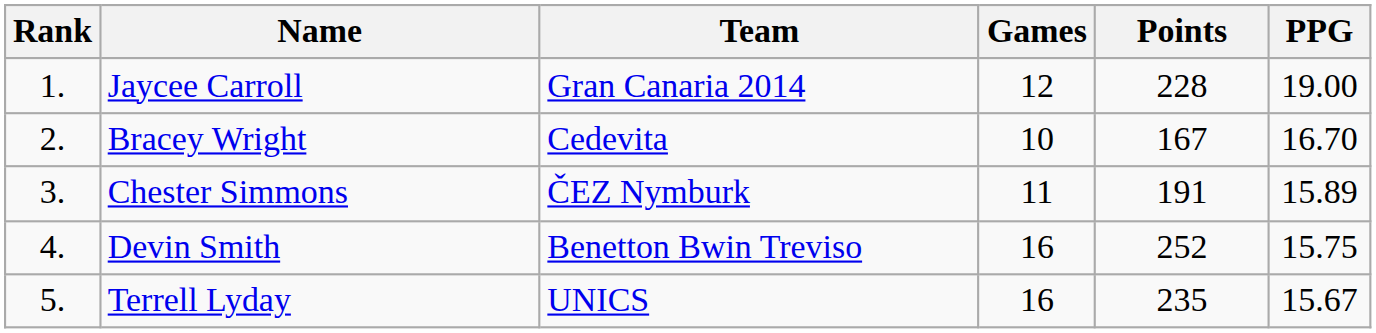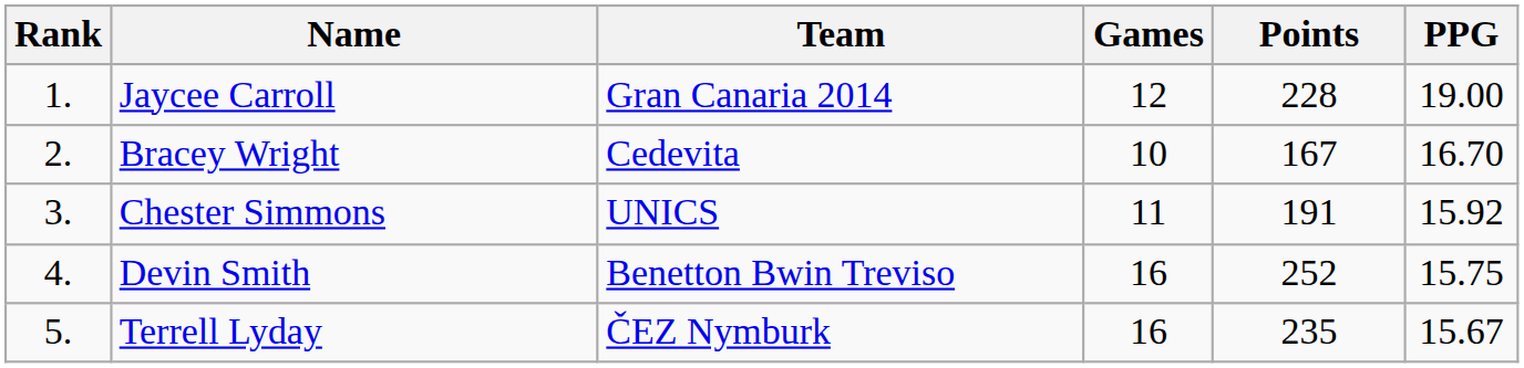 <table class="wikitable" style="text-align: center;">
 <tr>
 <th>Rank</th>
 <th width=200>Name</th>
 <th width=200>Team</th>
 <th>Games</th>
 <th width=75>Points</th>
 <th width=40>PPG</th>
 </tr>
 <tr>
 <td>1.</td>
 <td align="left"> <a href='#'>Jaycee Carroll</a></td>
 <td align="left"> <a href='#'>Gran Canaria 2014</a></td>
 <td>12</td>
 <td>228</td>
 <td>19.00</td>
 </tr>
 <tr>
 <td>2.</td>
 <td align="left"> <a href='#'>Bracey Wright</a></td>
 <td align="left"> <a href='#'>Cedevita</a></td>
 <td>10</td>
 <td>167</td>
 <td>16.70</td>
 </tr>
 <tr>
 <td>3.</td>
 <td align="left"> <a href='#'>Chester Simmons</a></td>
-<td align="left"> <a href='#'>ČEZ Nymburk</a></td>
+<td align="left"> <a href='#'>UNICS</a></td>
 <td>11</td>
 <td>191</td>
-<td>15.89</td>
+<td>15.92</td>
 </tr>
 <tr>
 <td>4.</td>
 <td align="left"> <a href='#'>Devin Smith</a></td>
 <td align="left"> <a href='#'>Benetton Bwin Treviso</a></td>
 <td>16</td>
 <td>252</td>
 <td>15.75</td>
 </tr>
 <tr>
 <td>5.</td>
 <td align="left"> <a href='#'>Terrell Lyday</a></td>
-<td align="left"> <a href='#'>UNICS</a></td>
+<td align="left"> <a href='#'>ČEZ Nymburk</a></td>
 <td>16</td>
 <td>235</td>
 <td>15.67</td>
 </tr>
 </table>
